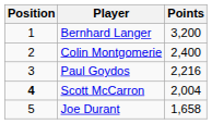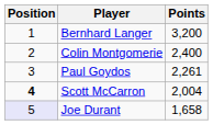 <table class="wikitable">
 <tr>
 <th>Position</th>
 <th>Player</th>
 <th>Points</th>
 </tr>
 <tr>
 <td align=center>1</td>
 <td> <a href='#'>Bernhard Langer</a></td>
 <td align=center>3,200</td>
 </tr>
 <tr>
 <td align=center>2</td>
 <td> <a href='#'>Colin Montgomerie</a></td>
 <td align=center>2,400</td>
 </tr>
 <tr>
 <td align=center>3</td>
 <td> <a href='#'>Paul Goydos</a></td>
-<td align=center>2,216</td>
+<td align=center>2,261</td>
 </tr>
 <tr>
 <td align=center><strong>4</strong></td>
 <td> <a href='#'>Scott McCarron</a></td>
 <td align=center>2,004</td>
 </tr>
 <tr>
-<td align=center>5</td>
+<td align=center style="background: lavender;">5</td>
 <td> <a href='#'>Joe Durant</a></td>
 <td align=center>1,658</td>
 </tr>
 </table>
